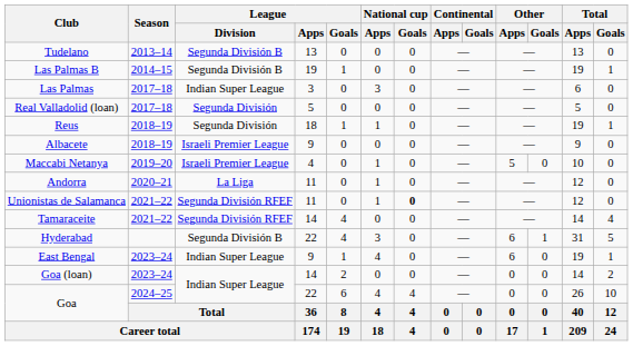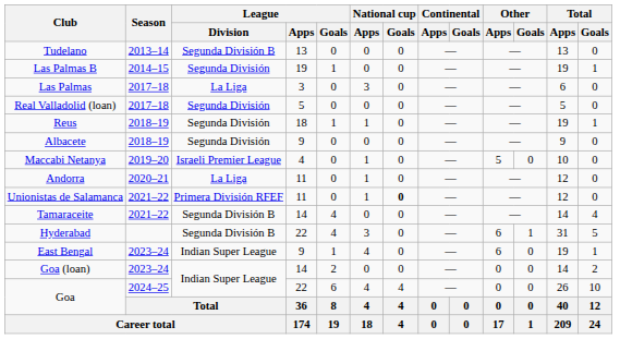 <table class="wikitable" style="text-align: center;">
 <tr>
 <th rowspan="2">Club</th>
 <th rowspan="2">Season</th>
 <th colspan="3">League</th>
 <th colspan="2">National cup</th>
 <th colspan="2">Continental</th>
 <th colspan="2">Other</th>
 <th colspan="2">Total</th>
 </tr>
 <tr>
 <th>Division</th>
 <th>Apps</th>
 <th>Goals</th>
 <th>Apps</th>
 <th>Goals</th>
 <th>Apps</th>
 <th>Goals</th>
 <th>Apps</th>
 <th>Goals</th>
 <th>Apps</th>
 <th>Goals</th>
 </tr>
 <tr>
 <td rowspan="1"><a href='#'>Tudelano</a></td>
 <td><a href='#'>2013–14</a></td>
 <td><a href='#'>Segunda División B</a></td>
 <td>13</td>
 <td>0</td>
 <td>0</td>
 <td>0</td>
 <td colspan="2">—</td>
 <td colspan="2">—</td>
 <td>13</td>
 <td>0</td>
 </tr>
 <tr>
 <td rowspan="1"><a href='#'>Las Palmas B</a></td>
 <td><a href='#'>2014–15</a></td>
-<td>Segunda División B</td>
+<td><a href='#'>Segunda División</a></td>
 <td>19</td>
 <td>1</td>
 <td>0</td>
 <td>0</td>
 <td colspan="2">—</td>
 <td colspan="2">—</td>
 <td>19</td>
 <td>1</td>
 </tr>
 <tr>
 <td rowspan="1"><a href='#'>Las Palmas</a></td>
 <td><a href='#'>2017–18</a></td>
-<td>Indian Super League</td>
+<td rowspan="1"><a href='#'>La Liga</a></td>
 <td>3</td>
 <td>0</td>
 <td>3</td>
 <td>0</td>
 <td colspan="2">—</td>
 <td colspan="2">—</td>
 <td>6</td>
 <td>0</td>
 </tr>
 <tr>
 <td rowspan="1"><a href='#'>Real Valladolid</a> (loan)</td>
 <td><a href='#'>2017–18</a></td>
 <td><a href='#'>Segunda División</a></td>
 <td>5</td>
 <td>0</td>
 <td>0</td>
 <td>0</td>
 <td colspan="2">—</td>
 <td colspan="2">—</td>
 <td>5</td>
 <td>0</td>
 </tr>
 <tr>
 <td rowspan="1"><a href='#'>Reus</a></td>
 <td><a href='#'>2018–19</a></td>
 <td>Segunda División</td>
 <td>18</td>
 <td>1</td>
 <td>1</td>
 <td>0</td>
 <td colspan="2">—</td>
 <td colspan="2">—</td>
 <td>19</td>
 <td>1</td>
 </tr>
 <tr>
 <td rowspan="1"><a href='#'>Albacete</a></td>
 <td><a href='#'>2018–19</a></td>
-<td rowspan="1"><a href='#'>Israeli Premier League</a></td>
+<td>Segunda División</td>
 <td>9</td>
 <td>0</td>
 <td>0</td>
 <td>0</td>
 <td colspan="2">—</td>
 <td colspan="2">—</td>
 <td>9</td>
 <td>0</td>
 </tr>
 <tr>
 <td rowspan="1"><a href='#'>Maccabi Netanya</a></td>
 <td><a href='#'>2019–20</a></td>
 <td rowspan="1"><a href='#'>Israeli Premier League</a></td>
 <td>4</td>
 <td>0</td>
 <td>1</td>
 <td>0</td>
 <td colspan="2">—</td>
 <td>5</td>
 <td>0</td>
 <td>10</td>
 <td>0</td>
 </tr>
 <tr>
 <td rowspan="1"><a href='#'>Andorra</a></td>
 <td><a href='#'>2020–21</a></td>
 <td rowspan="1"><a href='#'>La Liga</a></td>
 <td>11</td>
 <td>0</td>
 <td>1</td>
 <td>0</td>
 <td colspan="2">—</td>
 <td colspan="2">—</td>
 <td>12</td>
 <td>0</td>
 </tr>
 <tr>
 <td rowspan="1"><a href='#'>Unionistas de Salamanca</a></td>
 <td><a href='#'>2021–22</a></td>
-<td rowspan="1"><a href='#'>Segunda División RFEF</a></td>
+<td rowspan="1"><a href='#'>Primera División RFEF</a></td>
 <td>11</td>
 <td>0</td>
 <td>1</td>
 <td><strong>0</strong></td>
 <td colspan="2">—</td>
 <td colspan="2">—</td>
 <td>12</td>
 <td>0</td>
 </tr>
 <tr>
 <td rowspan="1"><a href='#'>Tamaraceite</a></td>
 <td><a href='#'>2021–22</a></td>
-<td rowspan="1"><a href='#'>Segunda División RFEF</a></td>
+<td>Segunda División B</td>
 <td>14</td>
 <td>4</td>
 <td>0</td>
 <td>0</td>
 <td colspan="2">—</td>
 <td colspan="2">—</td>
 <td>14</td>
 <td>4</td>
 </tr>
 <tr>
 <td rowspan="1"><a href='#'>Hyderabad</a></td>
 <td></td>
 <td rowspan="1">Segunda División B</td>
 <td>22</td>
 <td>4</td>
 <td>3</td>
 <td>0</td>
 <td colspan="2">—</td>
 <td>6</td>
 <td>1</td>
 <td>31</td>
 <td>5</td>
 </tr>
 <tr>
 <td rowspan="1"><a href='#'>East Bengal</a></td>
 <td><a href='#'>2023–24</a></td>
 <td>Indian Super League</td>
 <td>9</td>
 <td>1</td>
 <td>4</td>
 <td>0</td>
 <td colspan="2">—</td>
 <td>6</td>
 <td>0</td>
 <td>19</td>
 <td>1</td>
 </tr>
 <tr>
 <td><a href='#'>Goa</a> (loan)</td>
 <td><a href='#'>2023–24</a></td>
 <td rowspan="2">Indian Super League</td>
 <td>14</td>
 <td>2</td>
 <td>0</td>
 <td>0</td>
 <td colspan="2">—</td>
 <td>0</td>
 <td>0</td>
 <td>14</td>
 <td>2</td>
 </tr>
 <tr>
 <td rowspan="2">Goa</td>
 <td><a href='#'>2024–25</a></td>
 <td>22</td>
 <td>6</td>
 <td>4</td>
 <td>4</td>
 <td colspan="2">—</td>
 <td>0</td>
 <td>0</td>
 <td>26</td>
 <td>10</td>
 </tr>
 <tr>
 <th colspan="2">Total</th>
 <th>36</th>
 <th>8</th>
 <th>4</th>
 <th>4</th>
 <th>0</th>
 <th>0</th>
 <th>0</th>
 <th>0</th>
 <th>40</th>
 <th>12</th>
 </tr>
 <tr>
 <th colspan="3">Career total</th>
 <th>174</th>
 <th>19</th>
 <th>18</th>
 <th>4</th>
 <th>0</th>
 <th>0</th>
 <th>17</th>
 <th>1</th>
 <th>209</th>
 <th>24</th>
 </tr>
 </table>
